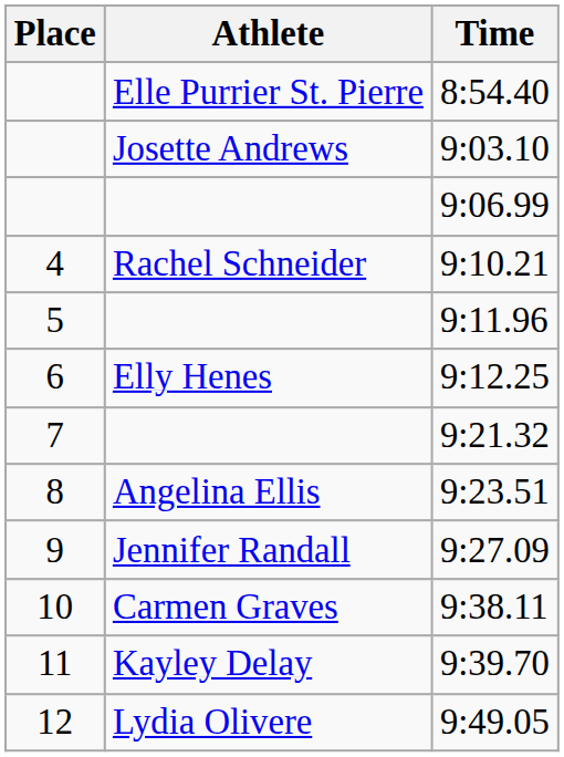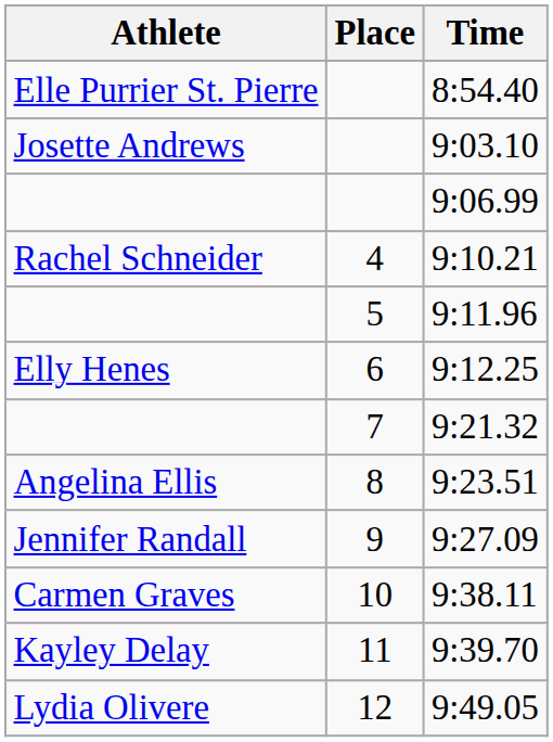 <table class="wikitable">
 <tr>
+<th>Athlete</th>
 <th>Place</th>
-<th>Athlete</th>
 <th>Time</th>
 </tr>
 <tr>
+<td><a href='#'>Elle Purrier St. Pierre</a></td>
 <td align=center></td>
-<td><a href='#'>Elle Purrier St. Pierre</a></td>
 <td>8:54.40</td>
 </tr>
 <tr>
+<td><a href='#'>Josette Andrews</a></td>
 <td align=center></td>
-<td><a href='#'>Josette Andrews</a></td>
 <td>9:03.10</td>
 </tr>
 <tr>
+<td></td>
 <td align=center></td>
-<td></td>
 <td>9:06.99</td>
 </tr>
 <tr>
+<td><a href='#'>Rachel Schneider</a></td>
 <td align=center>4</td>
-<td><a href='#'>Rachel Schneider</a></td>
 <td>9:10.21</td>
 </tr>
 <tr>
+<td></td>
 <td align=center>5</td>
-<td></td>
 <td>9:11.96</td>
 </tr>
 <tr>
+<td><a href='#'>Elly Henes</a></td>
 <td align=center>6</td>
-<td><a href='#'>Elly Henes</a></td>
 <td>9:12.25</td>
 </tr>
 <tr>
+<td></td>
 <td align=center>7</td>
-<td></td>
 <td>9:21.32</td>
 </tr>
 <tr>
+<td><a href='#'>Angelina Ellis</a></td>
 <td align=center>8</td>
-<td><a href='#'>Angelina Ellis</a></td>
 <td>9:23.51</td>
 </tr>
 <tr>
+<td><a href='#'>Jennifer Randall</a></td>
 <td align=center>9</td>
-<td><a href='#'>Jennifer Randall</a></td>
 <td>9:27.09</td>
 </tr>
 <tr>
+<td><a href='#'>Carmen Graves</a></td>
 <td align=center>10</td>
-<td><a href='#'>Carmen Graves</a></td>
 <td>9:38.11</td>
 </tr>
 <tr>
+<td><a href='#'>Kayley Delay</a></td>
 <td align=center>11</td>
-<td><a href='#'>Kayley Delay</a></td>
 <td>9:39.70</td>
 </tr>
 <tr>
+<td><a href='#'>Lydia Olivere</a></td>
 <td align=center>12</td>
-<td><a href='#'>Lydia Olivere</a></td>
 <td>9:49.05</td>
 </tr>
 </table>
